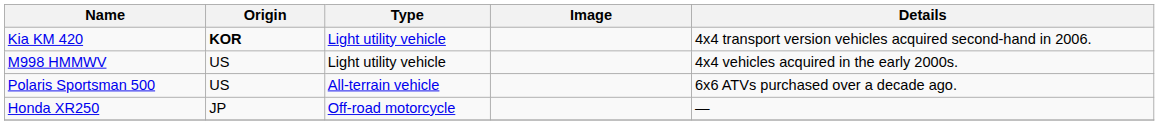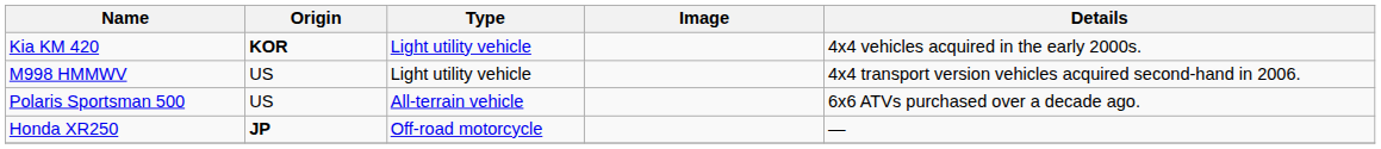 <table class="wikitable" border="0" style="width:100%">
 <tr>
 <th style="text-align: center; width:17%;">Name</th>
 <th style="text-align: center; width:10%;">Origin</th>
 <th style="text-align: center; width:14%;">Type</th>
 <th style="text-align: center; width:17%;">Image</th>
 <th style="text-align: center; width:39%;">Details</th>
 </tr>
 <tr>
 <td><a href='#'>Kia KM 420</a></td>
 <td><strong> KOR</strong></td>
 <td><a href='#'>Light utility vehicle</a></td>
 <td></td>
-<td>4x4 transport version vehicles acquired second-hand in 2006.</td>
+<td>4x4 vehicles acquired in the early 2000s.</td>
 </tr>
 <tr>
 <td><a href='#'>M998 HMMWV</a></td>
 <td> US</td>
 <td>Light utility vehicle</td>
 <td></td>
-<td>4x4 vehicles acquired in the early 2000s.</td>
+<td>4x4 transport version vehicles acquired second-hand in 2006.</td>
 </tr>
 <tr>
 <td><a href='#'>Polaris Sportsman 500</a></td>
 <td> US</td>
 <td><a href='#'>All-terrain vehicle</a></td>
 <td></td>
 <td>6x6 ATVs purchased over a decade ago.</td>
 </tr>
 <tr>
 <td><a href='#'>Honda XR250</a></td>
-<td> JP</td>
+<td><strong> JP</strong></td>
 <td><a href='#'>Off-road motorcycle</a></td>
 <td></td>
 <td>—</td>
 </tr>
 <tr>
 </tr>
 </table>
